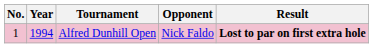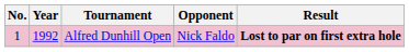 <table class="wikitable" style="font-size:95%;">
 <tr>
 <th>No.</th>
 <th>Year</th>
 <th>Tournament</th>
 <th>Opponent</th>
 <th>Result</th>
 </tr>
 <tr style="background:#F2C1D1;">
 <td align=center>1</td>
-<td><a href='#'>1994</a></td>
+<td><a href='#'>1992</a></td>
 <td><a href='#'>Alfred Dunhill Open</a></td>
 <td> <a href='#'>Nick Faldo</a></td>
 <td><strong>Lost to par on first extra hole</strong></td>
 </tr>
 </table>
